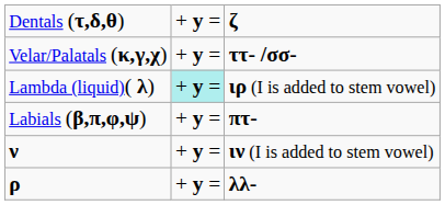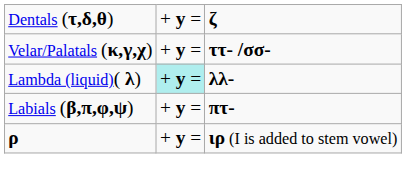 <table class="wikitable">
 <tr>
 <td><a href='#'>Dentals</a> <big>(<strong>τ,δ,θ</strong>)</big></td>
 <td><big>+ <strong>y</strong>  =</big></td>
 <td><big><strong>ζ</strong></big></td>
 </tr>
 <tr>
 <td><a href='#'>Velar/Palatals</a> <big>(<strong>κ,γ,χ</strong>)</big></td>
 <td><big>+ <strong>y</strong>  =</big></td>
 <td><big><strong>ττ- /σσ-</strong></big></td>
 </tr>
 <tr>
 <td><a href='#'>Lambda (liquid)</a><big>( <strong>λ</strong>)</big></td>
 <td style="background: paleturquoise;"><big>+ <strong>y</strong>  =</big></td>
-<td><big><strong>ιρ</strong></big>  (I is added to stem vowel)</td>
+<td><big><strong>λλ-</strong></big></td>
 </tr>
 <tr>
 <td><a href='#'>Labials</a> <big>(<strong>β,π,φ,ψ</strong>)</big></td>
 <td><big>+ <strong>y</strong>  =</big></td>
 <td><big><strong>πτ-</strong></big></td>
 </tr>
 <tr>
-<td><big><strong>ν</strong></big></td>
-<td><big>+ <strong>y</strong>  =</big></td>
-<td><big><strong>ιν</strong></big> (I is added to stem vowel)</td>
-</tr>
-<tr>
 <td><big><strong>ρ</strong></big></td>
 <td><big>+ <strong>y</strong>  =</big></td>
-<td><big><strong>λλ-</strong></big></td>
+<td><big><strong>ιρ</strong></big>  (I is added to stem vowel)</td>
 </tr>
 </table>
